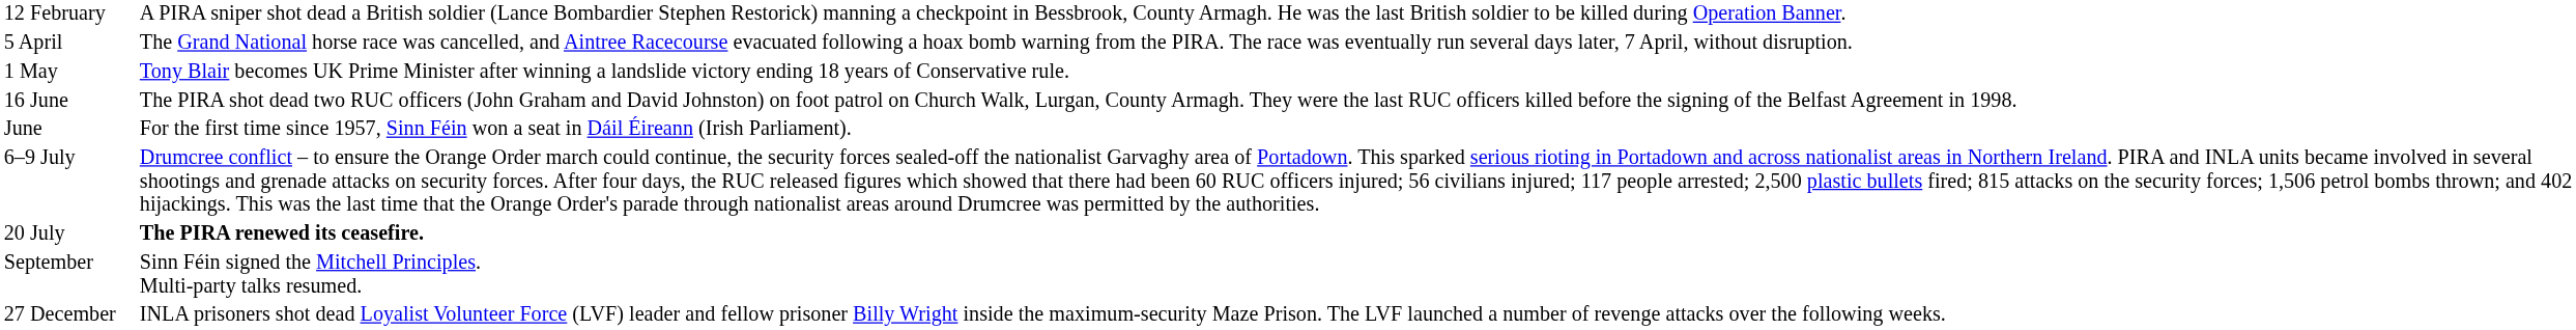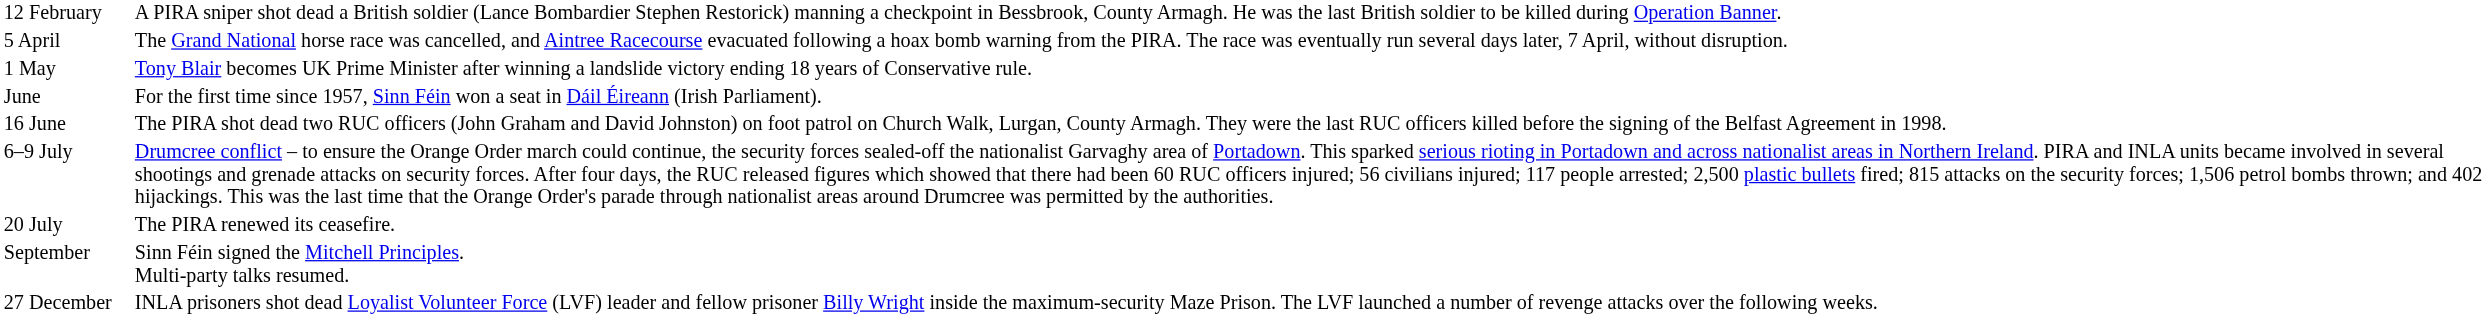 <table width=100%>
 <tr>
 <td style="width:100px; vertical-align:top;">12 February</td>
 <td>A PIRA sniper shot dead a British soldier (Lance Bombardier Stephen Restorick) manning a checkpoint in Bessbrook, County Armagh. He was the last British soldier to be killed during <a href='#'>Operation Banner</a>.</td>
 </tr>
 <tr>
 <td valign="top">5 April</td>
 <td>The <a href='#'>Grand National</a> horse race was cancelled, and <a href='#'>Aintree Racecourse</a> evacuated following a hoax bomb warning from the PIRA. The race was eventually run several days later, 7 April, without disruption.</td>
 </tr>
 <tr>
 <td valign="top">1 May</td>
 <td><a href='#'>Tony Blair</a> becomes UK Prime Minister after winning a landslide victory ending 18 years of Conservative rule.</td>
 </tr>
 <tr>
+<td valign="top">June</td>
+<td>For the first time since 1957, <a href='#'>Sinn Féin</a> won a seat in <a href='#'>Dáil Éireann</a> (Irish Parliament).</td>
+</tr>
+<tr>
 <td valign="top">16 June</td>
 <td>The PIRA shot dead two RUC officers (John Graham and David Johnston) on foot patrol on Church Walk, Lurgan, County Armagh. They were the last RUC officers killed before the signing of the Belfast Agreement in 1998.</td>
-</tr>
-<tr>
-<td valign="top">June</td>
-<td>For the first time since 1957, <a href='#'>Sinn Féin</a> won a seat in <a href='#'>Dáil Éireann</a> (Irish Parliament).</td>
 </tr>
 <tr>
 <td valign="top">6–9 July</td>
 <td><a href='#'>Drumcree conflict</a> – to ensure the Orange Order march could continue, the security forces sealed-off the nationalist Garvaghy area of <a href='#'>Portadown</a>. This sparked <a href='#'>serious rioting in Portadown and across nationalist areas in Northern Ireland</a>. PIRA and INLA units became involved in several shootings and grenade attacks on security forces. After four days, the RUC released figures which showed that there had been 60 RUC officers injured; 56 civilians injured; 117 people arrested; 2,500 <a href='#'>plastic bullets</a> fired; 815 attacks on the security forces; 1,506 petrol bombs thrown; and 402 hijackings. This was the last time that the Orange Order's parade through nationalist areas around Drumcree was permitted by the authorities.</td>
 </tr>
 <tr>
 <td valign="top">20 July</td>
-<td><strong>The PIRA renewed its ceasefire.</strong></td>
+<td>The PIRA renewed its ceasefire.</td>
 </tr>
 <tr>
 <td valign="top">September</td>
 <td>Sinn Féin signed the <a href='#'>Mitchell Principles</a>.<br>Multi-party talks resumed.</td>
 </tr>
 <tr>
 <td valign="top">27 December</td>
 <td>INLA prisoners shot dead <a href='#'>Loyalist Volunteer Force</a> (LVF) leader and fellow prisoner <a href='#'>Billy Wright</a> inside the maximum-security Maze Prison. The LVF launched a number of revenge attacks over the following weeks.</td>
 </tr>
 </table>
